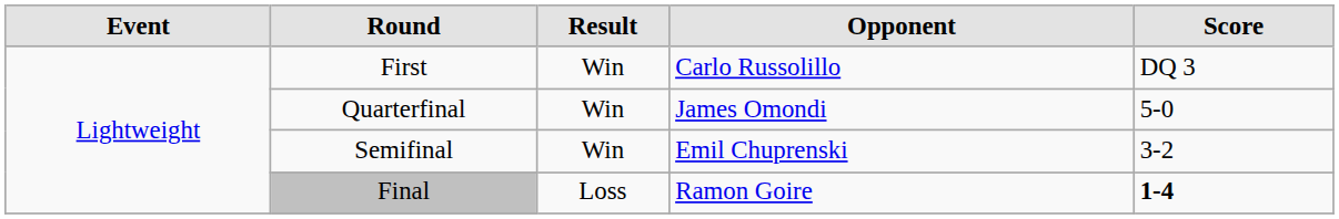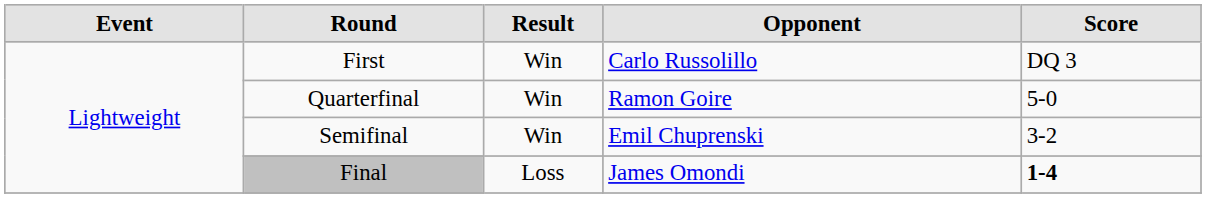 <table style='font-size: 85%; text-align: left;' class='wikitable' width='45%'>
 <tr>
 <th style='border-style: none none solid solid; background: #e3e3e3; width: 20%'><strong>Event</strong></th>
 <th style='border-style: none none solid solid; background: #e3e3e3; width: 20%'><strong>Round</strong></th>
 <th style='border-style: none none solid solid; background: #e3e3e3; width: 10%'><strong>Result</strong></th>
 <th style='border-style: none none solid solid; background: #e3e3e3; width: 35%'><strong>Opponent</strong></th>
 <th style='border-style: none none solid solid; background: #e3e3e3; width: 15%'><strong>Score</strong></th>
 </tr>
 <tr align=center>
 <td rowspan="4" style="text-align:center;"><a href='#'>Lightweight</a></td>
 <td align='center'>First</td>
 <td>Win</td>
 <td align='left'> <a href='#'>Carlo Russolillo</a></td>
 <td align='left'>DQ 3</td>
 </tr>
 <tr align=center>
 <td align='center'>Quarterfinal</td>
 <td>Win</td>
-<td align='left'> <a href='#'>James Omondi</a></td>
+<td align='left'> <a href='#'>Ramon Goire</a></td>
 <td align='left'>5-0</td>
 </tr>
 <tr align=center>
 <td align='center'>Semifinal</td>
 <td>Win</td>
 <td align='left'> <a href='#'>Emil Chuprenski</a></td>
 <td align='left'>3-2</td>
 </tr>
 <tr align=center>
 <td align='center'; bgcolor="silver">Final</td>
 <td>Loss</td>
-<td align='left'> <a href='#'>Ramon Goire</a></td>
+<td align='left'> <a href='#'>James Omondi</a></td>
 <td align='left'><strong>1-4</strong></td>
 </tr>
 </table>
